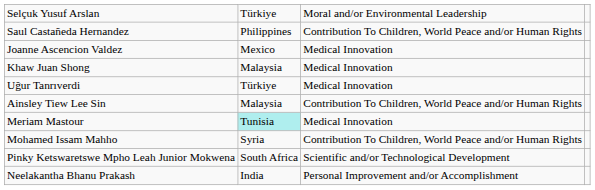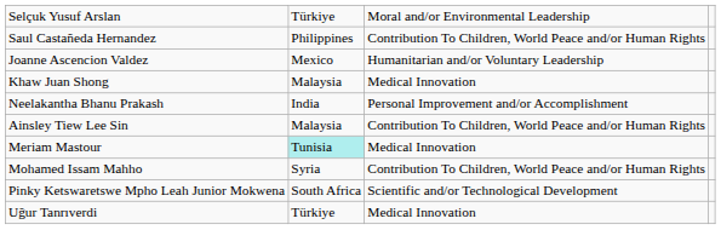 <table class="wikitable">
 <tr>
 <td>Selçuk Yusuf Arslan</td>
 <td>Türkiye</td>
 <td>Moral and/or Environmental Leadership</td>
 <td></td>
 </tr>
 <tr>
 <td>Saul Castañeda Hernandez</td>
 <td>Philippines</td>
 <td>Contribution To Children, World Peace and/or Human Rights</td>
 <td></td>
 </tr>
 <tr>
 <td>Joanne Ascencion Valdez</td>
 <td>Mexico</td>
-<td>Medical Innovation</td>
+<td>Humanitarian and/or Voluntary Leadership</td>
 <td></td>
 </tr>
 <tr>
 <td>Khaw Juan Shong</td>
 <td>Malaysia</td>
 <td>Medical Innovation</td>
 <td></td>
 </tr>
 <tr>
-<td>Uğur Tanrıverdi</td>
-<td>Türkiye</td>
-<td>Medical Innovation</td>
+<td>Neelakantha Bhanu Prakash</td>
+<td>India</td>
+<td>Personal Improvement and/or Accomplishment</td>
 <td></td>
 </tr>
 <tr>
 <td>Ainsley Tiew Lee Sin</td>
 <td>Malaysia</td>
 <td>Contribution To Children, World Peace and/or Human Rights</td>
 <td></td>
 </tr>
 <tr>
 <td>Meriam Mastour</td>
 <td style="background: paleturquoise;">Tunisia</td>
 <td>Medical Innovation</td>
 <td></td>
 </tr>
 <tr>
 <td>Mohamed Issam Mahho</td>
 <td>Syria</td>
 <td>Contribution To Children, World Peace and/or Human Rights</td>
 <td></td>
 </tr>
 <tr>
 <td>Pinky Ketswaretswe Mpho Leah Junior Mokwena</td>
 <td>South Africa</td>
 <td>Scientific and/or Technological Development</td>
 <td></td>
 </tr>
 <tr>
-<td>Neelakantha Bhanu Prakash</td>
-<td>India</td>
-<td>Personal Improvement and/or Accomplishment</td>
+<td>Uğur Tanrıverdi</td>
+<td>Türkiye</td>
+<td>Medical Innovation</td>
 <td></td>
 </tr>
 </table>
